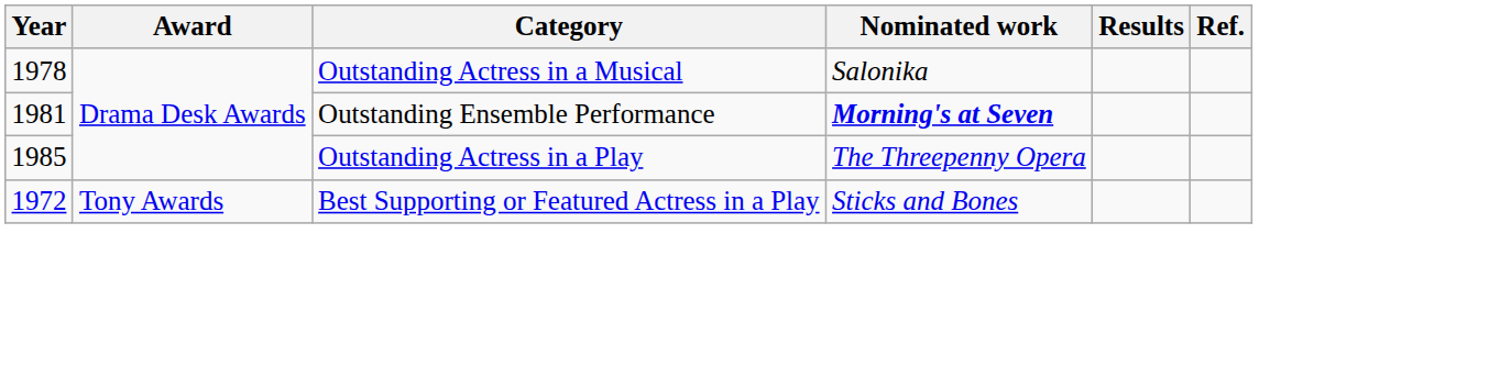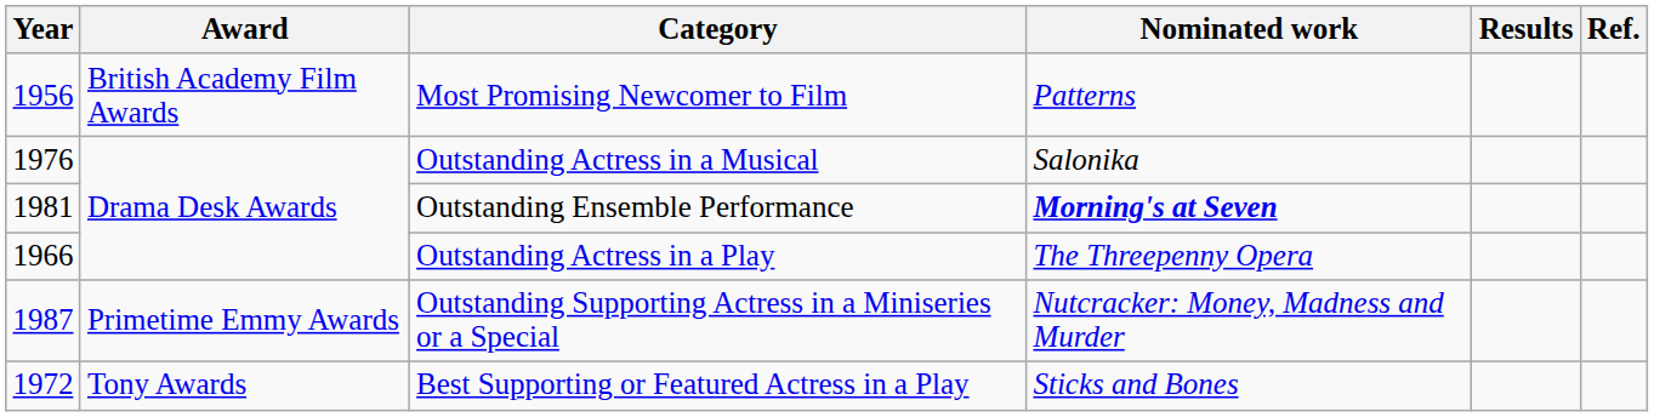 <table class="wikitable">
 <tr>
 <th>Year</th>
 <th>Award</th>
 <th>Category</th>
 <th>Nominated work</th>
 <th>Results</th>
 <th>Ref.</th>
 </tr>
 <tr>
-<td>1978</td>
+<td><a href='#'>1956</a></td>
+<td><a href='#'>British Academy Film Awards</a></td>
+<td><a href='#'>Most Promising Newcomer to Film</a></td>
+<td><em><a href='#'>Patterns</a></em></td>
+<td></td>
+<td align="center"></td>
+</tr>
+<tr>
+<td>1976</td>
 <td rowspan="3"><a href='#'>Drama Desk Awards</a></td>
 <td><a href='#'>Outstanding Actress in a Musical</a></td>
 <td><em>Salonika</em></td>
 <td></td>
 <td align="center"></td>
 </tr>
 <tr>
 <td>1981</td>
 <td>Outstanding Ensemble Performance</td>
 <td><strong><em><a href='#'>Morning's at Seven</a></em></strong></td>
 <td></td>
 <td align="center"></td>
 </tr>
 <tr>
-<td>1985</td>
+<td>1966</td>
 <td><a href='#'>Outstanding Actress in a Play</a></td>
 <td><em><a href='#'>The Threepenny Opera</a></em></td>
+<td></td>
+<td align="center"></td>
+</tr>
+<tr>
+<td><a href='#'>1987</a></td>
+<td><a href='#'>Primetime Emmy Awards</a></td>
+<td><a href='#'>Outstanding Supporting Actress in a Miniseries or a Special</a></td>
+<td><em><a href='#'>Nutcracker: Money, Madness and Murder</a></em></td>
 <td></td>
 <td align="center"></td>
 </tr>
 <tr>
 <td><a href='#'>1972</a></td>
 <td><a href='#'>Tony Awards</a></td>
 <td><a href='#'>Best Supporting or Featured Actress in a Play</a></td>
 <td><em><a href='#'>Sticks and Bones</a></em></td>
 <td></td>
 <td align="center"></td>
 </tr>
 </table>
